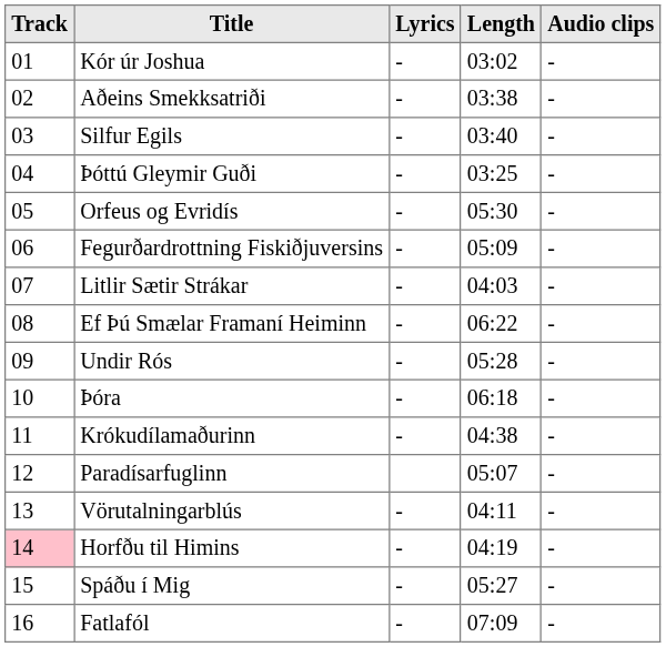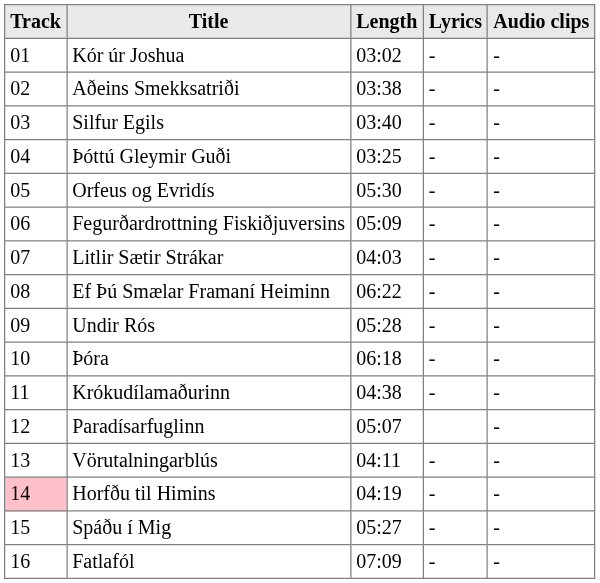 <table class="toccolours" border="1" cellpadding="4" style="border-collapse:collapse">
 <tr style="background-color:#e9e9e9" |>
 <th>Track</th>
 <th>Title</th>
+<th>Length</th>
 <th>Lyrics</th>
-<th>Length</th>
 <th>Audio clips</th>
 </tr>
 <tr>
 <td>01</td>
 <td>Kór úr Joshua</td>
+<td>03:02</td>
 <td>-</td>
-<td>03:02</td>
 <td>-</td>
 </tr>
 <tr>
 <td>02</td>
 <td>Aðeins Smekksatriði</td>
+<td>03:38</td>
 <td>-</td>
-<td>03:38</td>
 <td>-</td>
 </tr>
 <tr>
 <td>03</td>
 <td>Silfur Egils</td>
+<td>03:40</td>
 <td>-</td>
-<td>03:40</td>
 <td>-</td>
 </tr>
 <tr>
 <td>04</td>
 <td>Þóttú Gleymir Guði</td>
+<td>03:25</td>
 <td>-</td>
-<td>03:25</td>
 <td>-</td>
 </tr>
 <tr>
 <td>05</td>
 <td>Orfeus og Evridís</td>
+<td>05:30</td>
 <td>-</td>
-<td>05:30</td>
 <td>-</td>
 </tr>
 <tr>
 <td>06</td>
 <td>Fegurðardrottning Fiskiðjuversins</td>
+<td>05:09</td>
 <td>-</td>
-<td>05:09</td>
 <td>-</td>
 </tr>
 <tr>
 <td>07</td>
 <td>Litlir Sætir Strákar</td>
+<td>04:03</td>
 <td>-</td>
-<td>04:03</td>
 <td>-</td>
 </tr>
 <tr>
 <td>08</td>
 <td>Ef Þú Smælar Framaní Heiminn</td>
+<td>06:22</td>
 <td>-</td>
-<td>06:22</td>
 <td>-</td>
 </tr>
 <tr>
 <td>09</td>
 <td>Undir Rós</td>
+<td>05:28</td>
 <td>-</td>
-<td>05:28</td>
 <td>-</td>
 </tr>
 <tr>
 <td>10</td>
 <td>Þóra</td>
+<td>06:18</td>
 <td>-</td>
-<td>06:18</td>
 <td>-</td>
 </tr>
 <tr>
 <td>11</td>
 <td>Krókudílamaðurinn</td>
+<td>04:38</td>
 <td>-</td>
-<td>04:38</td>
 <td>-</td>
 </tr>
 <tr>
 <td>12</td>
 <td>Paradísarfuglinn</td>
+<td>05:07</td>
 <td></td>
-<td>05:07</td>
 <td>-</td>
 </tr>
 <tr>
 <td>13</td>
 <td>Vörutalningarblús</td>
+<td>04:11</td>
 <td>-</td>
-<td>04:11</td>
 <td>-</td>
 </tr>
 <tr>
 <td style="background: pink;">14</td>
 <td>Horfðu til Himins</td>
+<td>04:19</td>
 <td>-</td>
-<td>04:19</td>
 <td>-</td>
 </tr>
 <tr>
 <td>15</td>
 <td>Spáðu í Mig</td>
+<td>05:27</td>
 <td>-</td>
-<td>05:27</td>
 <td>-</td>
 </tr>
 <tr>
 <td>16</td>
 <td>Fatlafól</td>
+<td>07:09</td>
 <td>-</td>
-<td>07:09</td>
 <td>-</td>
 </tr>
 </table>
